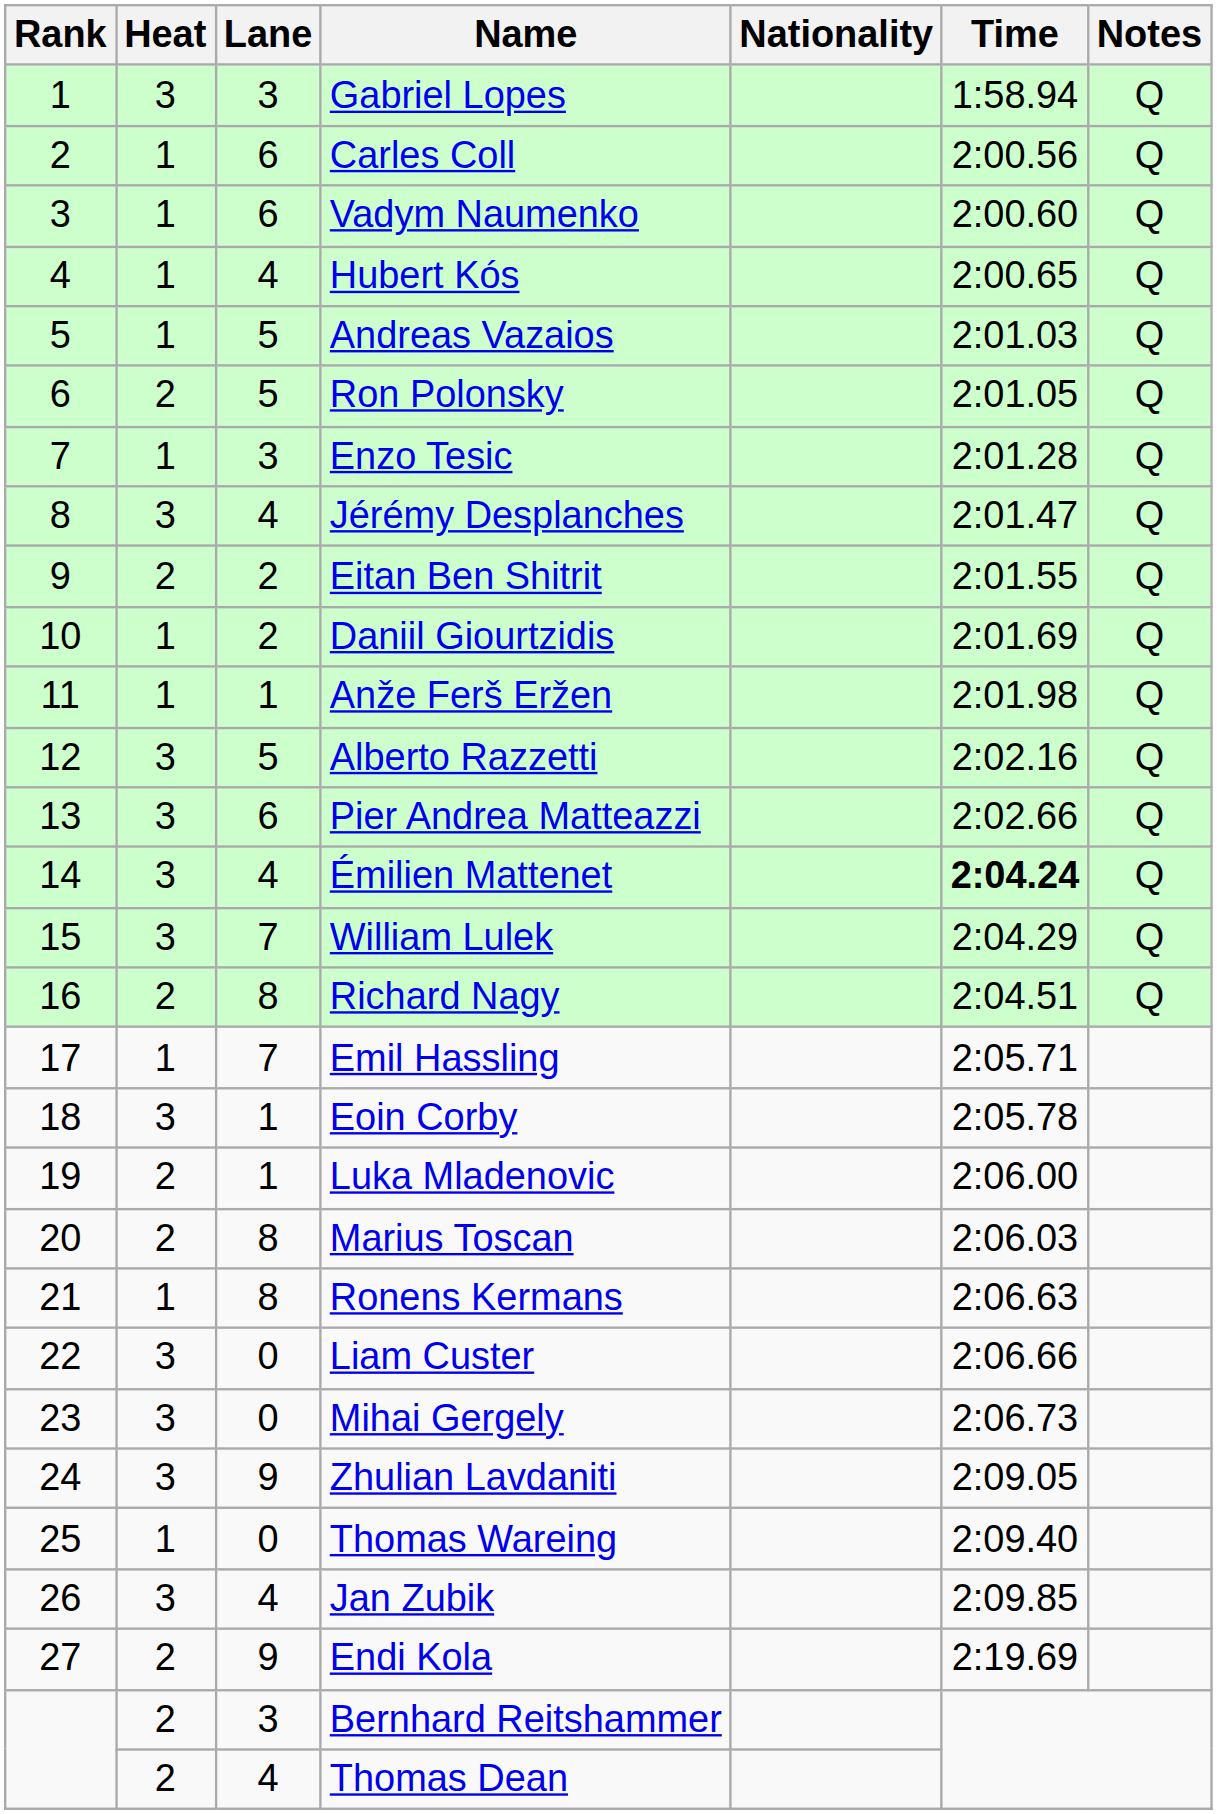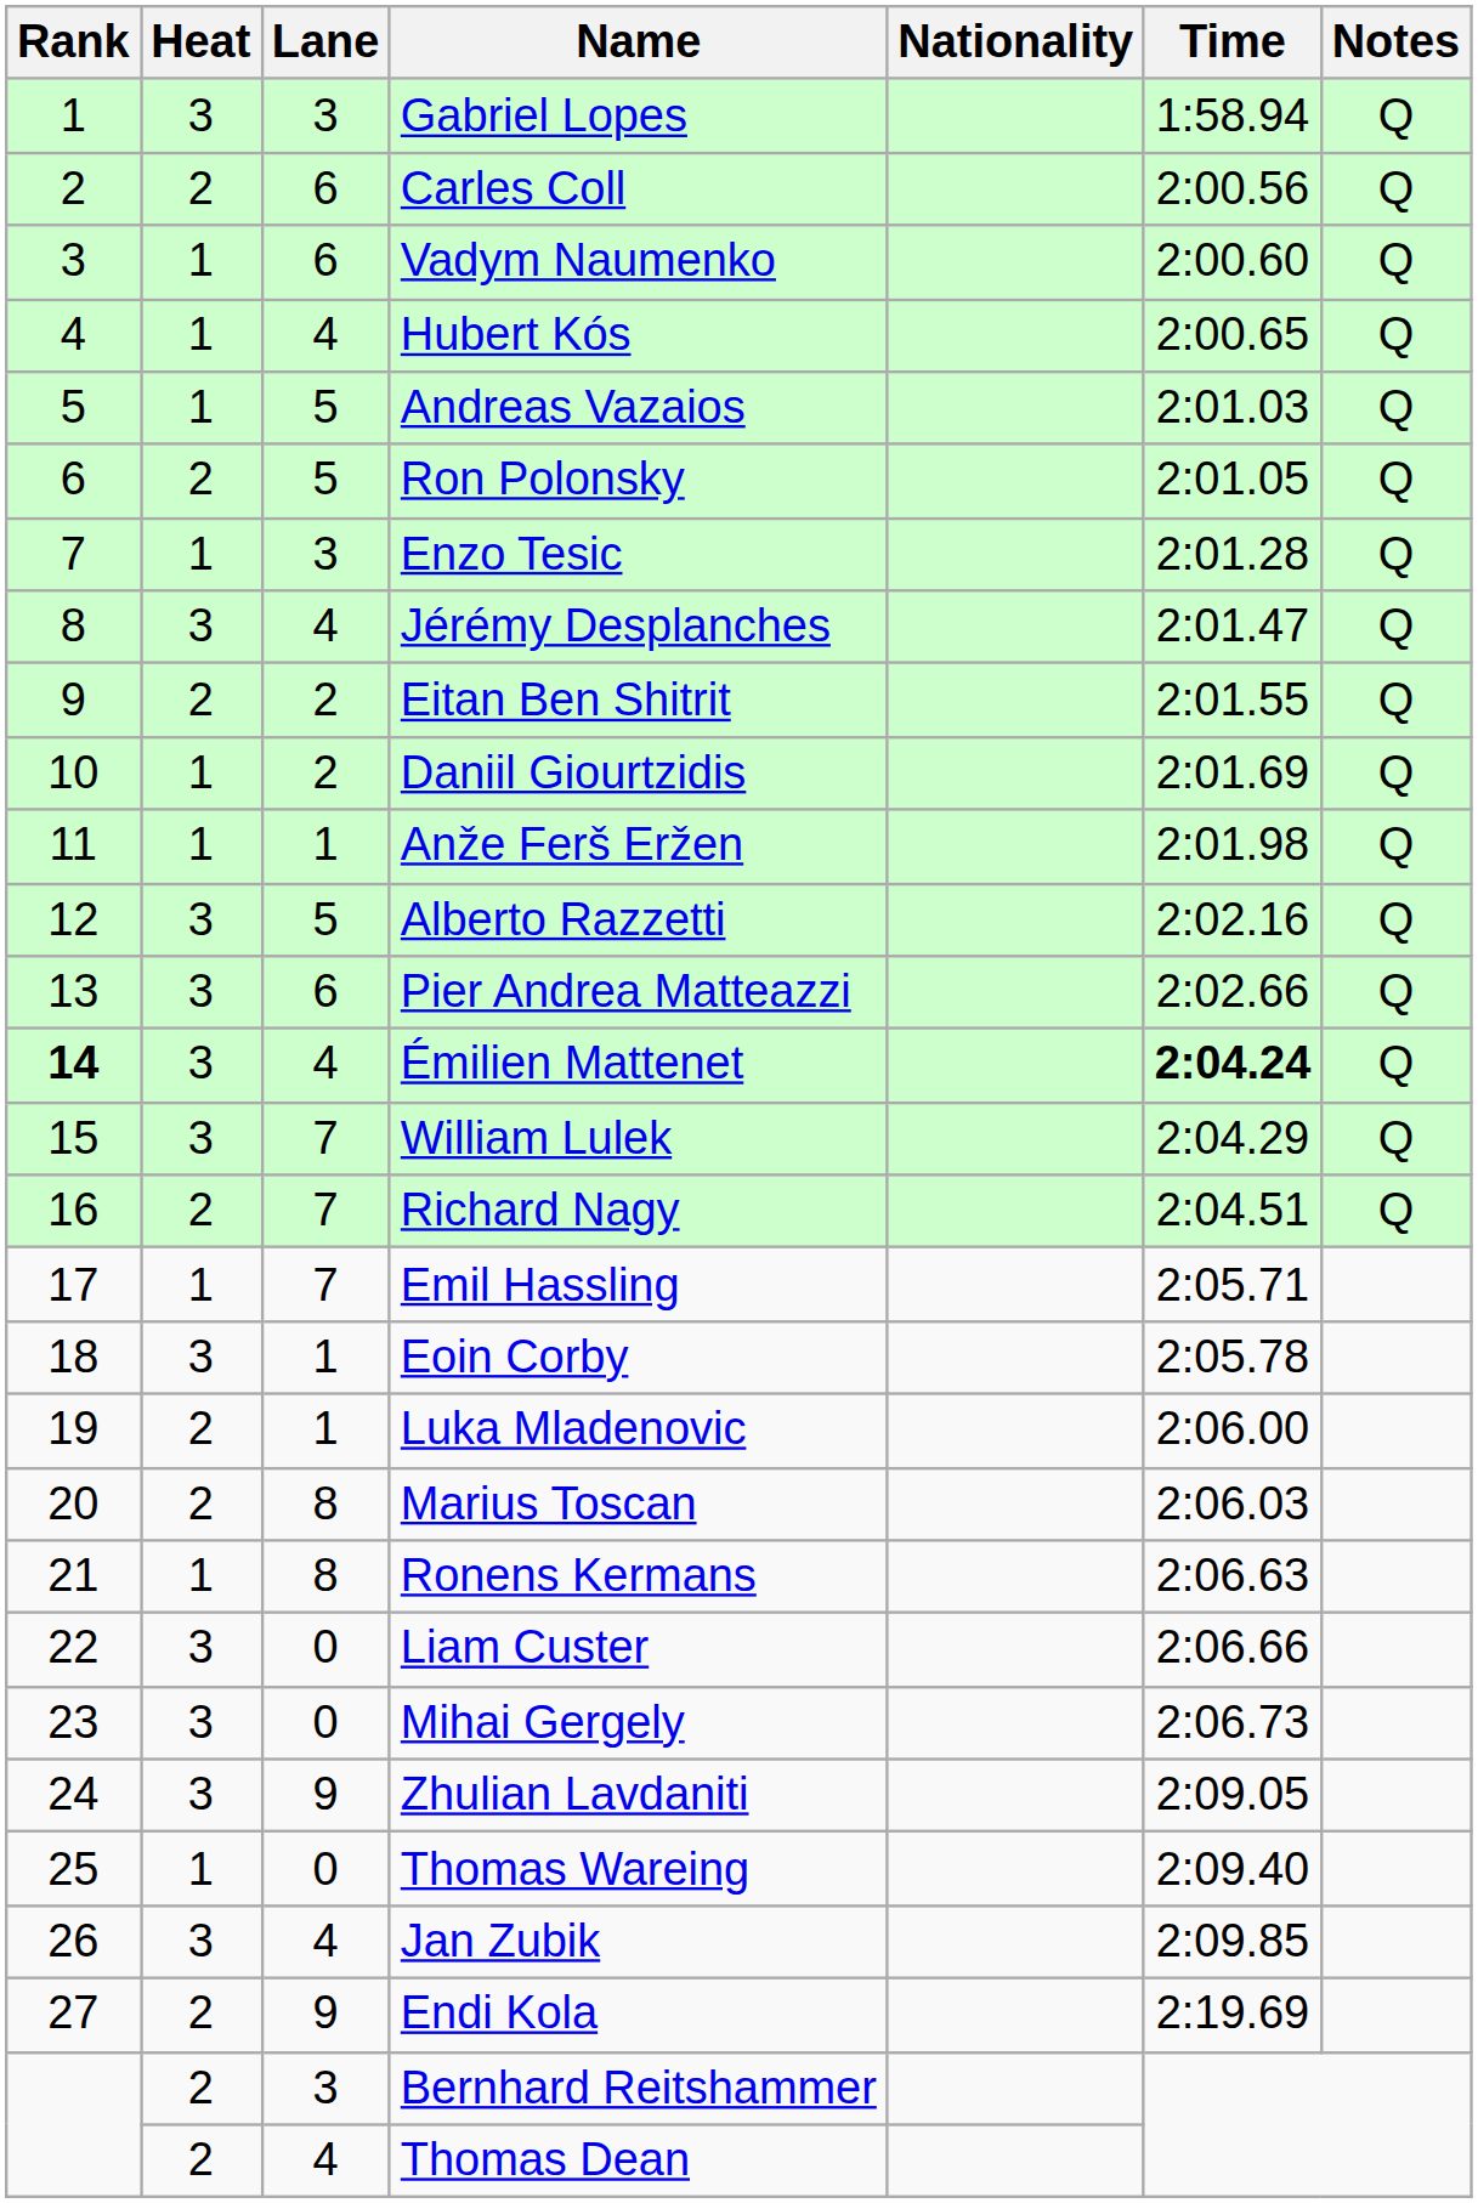 <table class="wikitable sortable" style="text-align:center">
 <tr>
 <th>Rank</th>
 <th>Heat</th>
 <th>Lane</th>
 <th>Name</th>
 <th>Nationality</th>
 <th>Time</th>
 <th>Notes</th>
 </tr>
 <tr bgcolor=ccffcc>
 <td>1</td>
 <td>3</td>
 <td>3</td>
 <td align=left><a href='#'>Gabriel Lopes</a></td>
 <td align=left></td>
 <td>1:58.94</td>
 <td>Q</td>
 </tr>
 <tr bgcolor=ccffcc>
 <td>2</td>
-<td>1</td>
+<td>2</td>
 <td>6</td>
 <td align=left><a href='#'>Carles Coll</a></td>
 <td align=left></td>
 <td>2:00.56</td>
 <td>Q</td>
 </tr>
 <tr bgcolor=ccffcc>
 <td>3</td>
 <td>1</td>
 <td>6</td>
 <td align=left><a href='#'>Vadym Naumenko</a></td>
 <td align=left></td>
 <td>2:00.60</td>
 <td>Q</td>
 </tr>
 <tr bgcolor=ccffcc>
 <td>4</td>
 <td>1</td>
 <td>4</td>
 <td align=left><a href='#'>Hubert Kós</a></td>
 <td align=left></td>
 <td>2:00.65</td>
 <td>Q</td>
 </tr>
 <tr bgcolor=ccffcc>
 <td>5</td>
 <td>1</td>
 <td>5</td>
 <td align=left><a href='#'>Andreas Vazaios</a></td>
 <td align=left></td>
 <td>2:01.03</td>
 <td>Q</td>
 </tr>
 <tr bgcolor=ccffcc>
 <td>6</td>
 <td>2</td>
 <td>5</td>
 <td align=left><a href='#'>Ron Polonsky</a></td>
 <td align=left></td>
 <td>2:01.05</td>
 <td>Q</td>
 </tr>
 <tr bgcolor=ccffcc>
 <td>7</td>
 <td>1</td>
 <td>3</td>
 <td align=left><a href='#'>Enzo Tesic</a></td>
 <td align=left></td>
 <td>2:01.28</td>
 <td>Q</td>
 </tr>
 <tr bgcolor=ccffcc>
 <td>8</td>
 <td>3</td>
 <td>4</td>
 <td align=left><a href='#'>Jérémy Desplanches</a></td>
 <td align=left></td>
 <td>2:01.47</td>
 <td>Q</td>
 </tr>
 <tr bgcolor=ccffcc>
 <td>9</td>
 <td>2</td>
 <td>2</td>
 <td align=left><a href='#'>Eitan Ben Shitrit</a></td>
 <td align=left></td>
 <td>2:01.55</td>
 <td>Q</td>
 </tr>
 <tr bgcolor=ccffcc>
 <td>10</td>
 <td>1</td>
 <td>2</td>
 <td align=left><a href='#'>Daniil Giourtzidis</a></td>
 <td align=left></td>
 <td>2:01.69</td>
 <td>Q</td>
 </tr>
 <tr bgcolor=ccffcc>
 <td>11</td>
 <td>1</td>
 <td>1</td>
 <td align=left><a href='#'>Anže Ferš Eržen</a></td>
 <td align=left></td>
 <td>2:01.98</td>
 <td>Q</td>
 </tr>
 <tr bgcolor=ccffcc>
 <td>12</td>
 <td>3</td>
 <td>5</td>
 <td align=left><a href='#'>Alberto Razzetti</a></td>
 <td align=left></td>
 <td>2:02.16</td>
 <td>Q</td>
 </tr>
 <tr bgcolor=ccffcc>
 <td>13</td>
 <td>3</td>
 <td>6</td>
 <td align=left><a href='#'>Pier Andrea Matteazzi</a></td>
 <td align=left></td>
 <td>2:02.66</td>
 <td>Q</td>
 </tr>
 <tr bgcolor=ccffcc>
-<td>14</td>
+<td><strong>14</strong></td>
 <td>3</td>
 <td>4</td>
 <td align=left><a href='#'>Émilien Mattenet</a></td>
 <td align=left></td>
 <td><strong>2:04.24</strong></td>
 <td>Q</td>
 </tr>
 <tr bgcolor=ccffcc>
 <td>15</td>
 <td>3</td>
 <td>7</td>
 <td align=left><a href='#'>William Lulek</a></td>
 <td align=left></td>
 <td>2:04.29</td>
 <td>Q</td>
 </tr>
 <tr bgcolor=ccffcc>
 <td>16</td>
 <td>2</td>
-<td>8</td>
+<td>7</td>
 <td align=left><a href='#'>Richard Nagy</a></td>
 <td align=left></td>
 <td>2:04.51</td>
 <td>Q</td>
 </tr>
 <tr>
 <td>17</td>
 <td>1</td>
 <td>7</td>
 <td align=left><a href='#'>Emil Hassling</a></td>
 <td align=left></td>
 <td>2:05.71</td>
 <td></td>
 </tr>
 <tr>
 <td>18</td>
 <td>3</td>
 <td>1</td>
 <td align=left><a href='#'>Eoin Corby</a></td>
 <td align=left></td>
 <td>2:05.78</td>
 <td></td>
 </tr>
 <tr>
 <td>19</td>
 <td>2</td>
 <td>1</td>
 <td align=left><a href='#'>Luka Mladenovic</a></td>
 <td align=left></td>
 <td>2:06.00</td>
 <td></td>
 </tr>
 <tr>
 <td>20</td>
 <td>2</td>
 <td>8</td>
 <td align=left><a href='#'>Marius Toscan</a></td>
 <td align=left></td>
 <td>2:06.03</td>
 <td></td>
 </tr>
 <tr>
 <td>21</td>
 <td>1</td>
 <td>8</td>
 <td align=left><a href='#'>Ronens Kermans</a></td>
 <td align=left></td>
 <td>2:06.63</td>
 <td></td>
 </tr>
 <tr>
 <td>22</td>
 <td>3</td>
 <td>0</td>
 <td align=left><a href='#'>Liam Custer</a></td>
 <td align=left></td>
 <td>2:06.66</td>
 <td></td>
 </tr>
 <tr>
 <td>23</td>
 <td>3</td>
 <td>0</td>
 <td align=left><a href='#'>Mihai Gergely</a></td>
 <td align=left></td>
 <td>2:06.73</td>
 <td></td>
 </tr>
 <tr>
 <td>24</td>
 <td>3</td>
 <td>9</td>
 <td align=left><a href='#'>Zhulian Lavdaniti</a></td>
 <td align=left></td>
 <td>2:09.05</td>
 <td></td>
 </tr>
 <tr>
 <td>25</td>
 <td>1</td>
 <td>0</td>
 <td align=left><a href='#'>Thomas Wareing</a></td>
 <td align=left></td>
 <td>2:09.40</td>
 <td></td>
 </tr>
 <tr>
 <td>26</td>
 <td>3</td>
 <td>4</td>
 <td align=left><a href='#'>Jan Zubik</a></td>
 <td align=left></td>
 <td>2:09.85</td>
 <td></td>
 </tr>
 <tr>
 <td>27</td>
 <td>2</td>
 <td>9</td>
 <td align=left><a href='#'>Endi Kola</a></td>
 <td align=left></td>
 <td>2:19.69</td>
 <td></td>
 </tr>
 <tr>
 <td rowspan=2></td>
 <td>2</td>
 <td>3</td>
 <td align=left><a href='#'>Bernhard Reitshammer</a></td>
 <td align=left></td>
 <td colspan=2 rowspan=2></td>
 </tr>
 <tr>
 <td>2</td>
 <td>4</td>
 <td align=left><a href='#'>Thomas Dean</a></td>
 <td align=left></td>
 </tr>
 </table>
